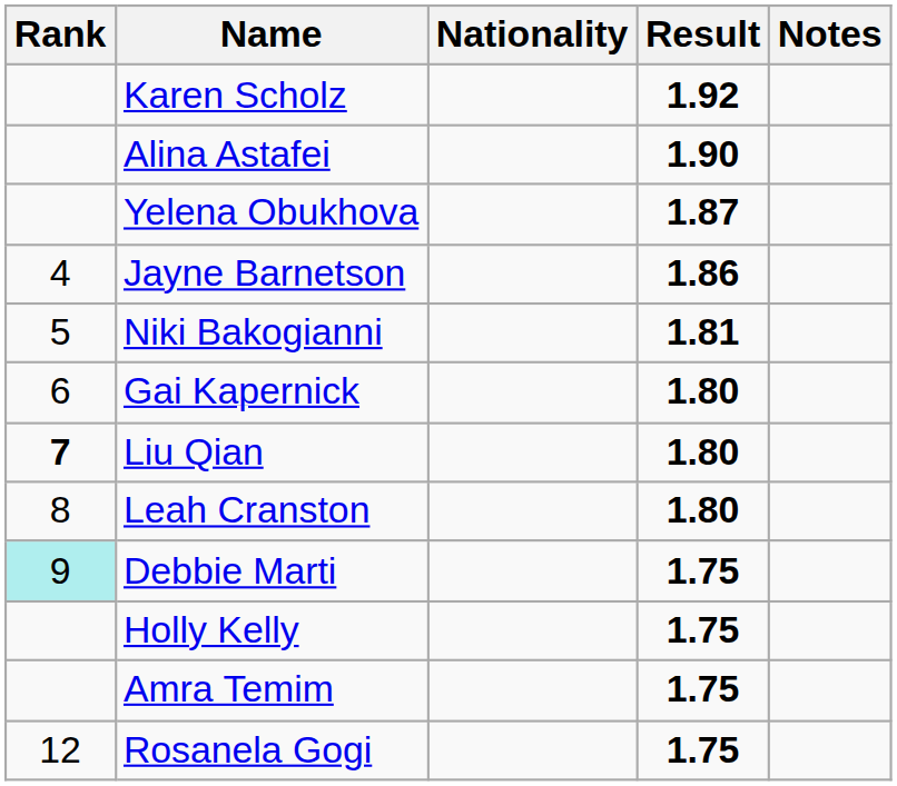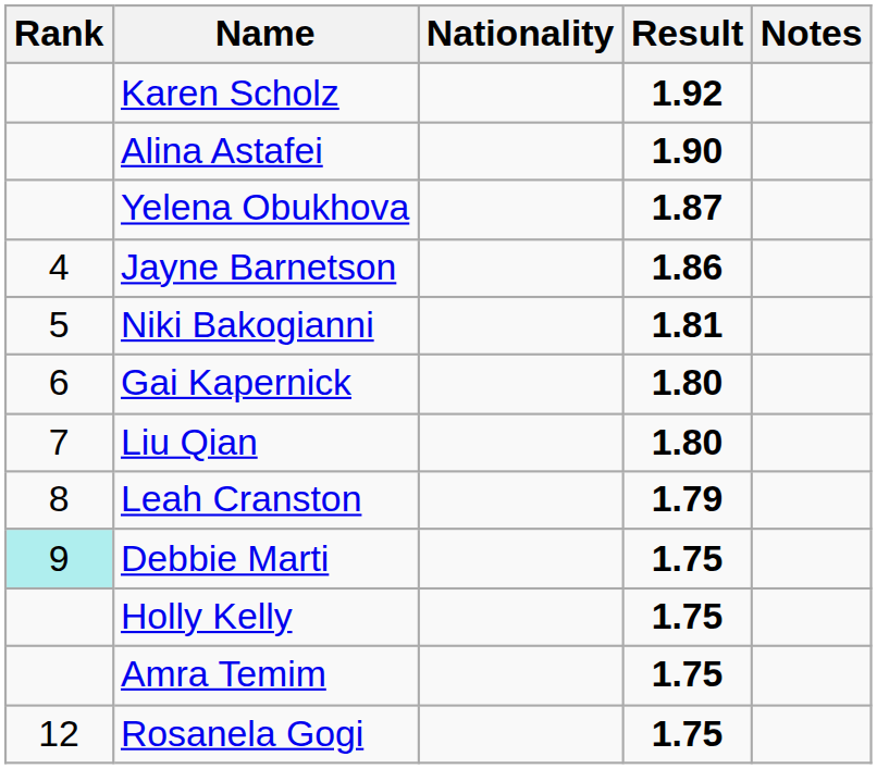 <table class="wikitable sortable" style="text-align:center">
 <tr>
 <th>Rank</th>
 <th>Name</th>
 <th>Nationality</th>
 <th>Result</th>
 <th>Notes</th>
 </tr>
 <tr>
 <td></td>
 <td align=left><a href='#'>Karen Scholz</a></td>
 <td align=left></td>
 <td><strong>1.92</strong></td>
 <td></td>
 </tr>
 <tr>
 <td></td>
 <td align=left><a href='#'>Alina Astafei</a></td>
 <td align=left></td>
 <td><strong>1.90</strong></td>
 <td></td>
 </tr>
 <tr>
 <td></td>
 <td align=left><a href='#'>Yelena Obukhova</a></td>
 <td align=left></td>
 <td><strong>1.87</strong></td>
 <td></td>
 </tr>
 <tr>
 <td>4</td>
 <td align=left><a href='#'>Jayne Barnetson</a></td>
 <td align=left></td>
 <td><strong>1.86</strong></td>
 <td></td>
 </tr>
 <tr>
 <td>5</td>
 <td align=left><a href='#'>Niki Bakogianni</a></td>
 <td align=left></td>
 <td><strong>1.81</strong></td>
 <td></td>
 </tr>
 <tr>
 <td>6</td>
 <td align=left><a href='#'>Gai Kapernick</a></td>
 <td align=left></td>
 <td><strong>1.80</strong></td>
 <td></td>
 </tr>
 <tr>
-<td><strong>7</strong></td>
+<td>7</td>
 <td align=left><a href='#'>Liu Qian</a></td>
 <td align=left></td>
 <td><strong>1.80</strong></td>
 <td></td>
 </tr>
 <tr>
 <td>8</td>
 <td align=left><a href='#'>Leah Cranston</a></td>
 <td align=left></td>
-<td><strong>1.80</strong></td>
+<td><strong>1.79</strong></td>
 <td></td>
 </tr>
 <tr>
 <td style="background: paleturquoise;">9</td>
 <td align=left><a href='#'>Debbie Marti</a></td>
 <td align=left></td>
 <td><strong>1.75</strong></td>
 <td></td>
 </tr>
 <tr>
 <td></td>
 <td align=left><a href='#'>Holly Kelly</a></td>
 <td align=left></td>
 <td><strong>1.75</strong></td>
 <td></td>
 </tr>
 <tr>
 <td></td>
 <td align=left><a href='#'>Amra Temim</a></td>
 <td align=left></td>
 <td><strong>1.75</strong></td>
 <td></td>
 </tr>
 <tr>
 <td>12</td>
 <td align=left><a href='#'>Rosanela Gogi</a></td>
 <td align=left></td>
 <td><strong>1.75</strong></td>
 <td></td>
 </tr>
 </table>
